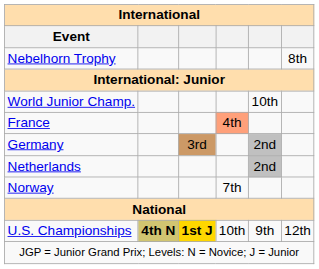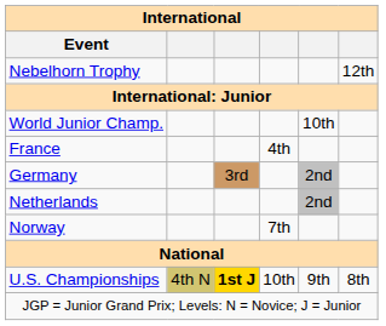 <table class="wikitable" style="text-align:center">
 <tr>
 <th style="background-color: #ffdead; " colspan=6 align=center>International</th>
 </tr>
 <tr>
 <th>Event</th>
 <th></th>
 <th></th>
 <th></th>
 <th></th>
 <th></th>
 </tr>
 <tr>
 <td align=left><a href='#'>Nebelhorn Trophy</a></td>
 <td></td>
 <td></td>
 <td></td>
 <td></td>
-<td>8th</td>
+<td>12th</td>
 </tr>
 <tr>
 <th style="background-color: #ffdead; " colspan=6 align=center>International: Junior</th>
 </tr>
 <tr>
 <td align=left><a href='#'>World Junior Champ.</a></td>
 <td></td>
 <td></td>
 <td></td>
 <td>10th</td>
 <td></td>
 </tr>
 <tr>
 <td align=left> <a href='#'>France</a></td>
 <td></td>
 <td></td>
-<td style="background: lightsalmon;">4th</td>
+<td>4th</td>
 <td></td>
 <td></td>
 </tr>
 <tr>
 <td align=left> <a href='#'>Germany</a></td>
 <td></td>
 <td bgcolor=cc9966>3rd</td>
 <td></td>
 <td bgcolor=silver>2nd</td>
 <td></td>
 </tr>
 <tr>
 <td align=left> <a href='#'>Netherlands</a></td>
 <td></td>
 <td></td>
 <td></td>
 <td bgcolor=silver>2nd</td>
 <td></td>
 </tr>
 <tr>
 <td align=left> <a href='#'>Norway</a></td>
 <td></td>
 <td></td>
 <td>7th</td>
 <td></td>
 <td></td>
 </tr>
 <tr>
 <th style="background-color: #ffdead; " colspan=6 align=center>National</th>
 </tr>
 <tr>
 <td align=left><a href='#'>U.S. Championships</a></td>
-<td bgcolor=d1c571><strong>4th N</strong></td>
+<td bgcolor=d1c571>4th N</td>
 <td bgcolor=gold><strong>1st J</strong></td>
 <td>10th</td>
 <td>9th</td>
-<td>12th</td>
+<td>8th</td>
 </tr>
 <tr>
 <td colspan=6 align=center><small> JGP = Junior Grand Prix; Levels: N = Novice; J = Junior </small></td>
 </tr>
 </table>
